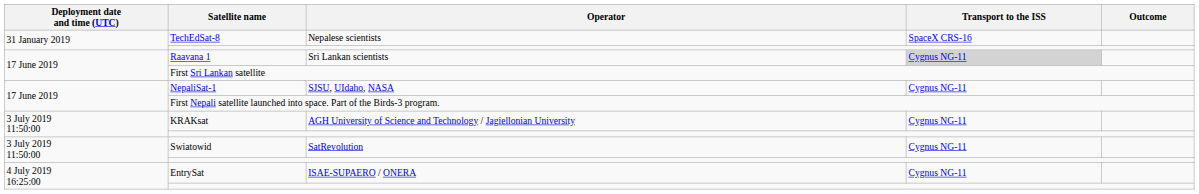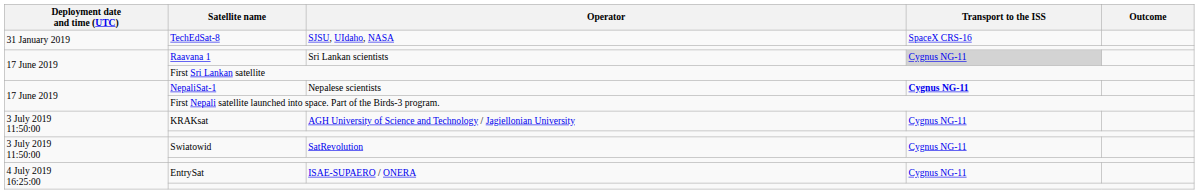 <table class="wikitable" style="width: 100%;">
 <tr>
 <th scope="col">Deployment date<br>and time (<a href='#'>UTC</a>)</th>
 <th scope="col">Satellite name</th>
 <th scope="col">Operator</th>
 <th scope="col">Transport to the ISS</th>
 <th scope="col">Outcome</th>
 </tr>
 <tr>
 <td rowspan=2>31 January 2019</td>
 <td> <a href='#'>TechEdSat-8</a></td>
-<td>Nepalese scientists</td>
+<td><a href='#'>SJSU</a>, <a href='#'>UIdaho</a>, <a href='#'>NASA</a></td>
 <td><a href='#'>SpaceX CRS-16</a></td>
 <td></td>
 </tr>
 <tr>
 <td colspan=4></td>
 </tr>
 <tr>
 <td rowspan=2>17 June 2019</td>
 <td> <a href='#'>Raavana 1</a></td>
 <td>Sri Lankan scientists</td>
 <td style="background: lightgrey;"><a href='#'>Cygnus NG-11</a></td>
 <td></td>
 </tr>
 <tr>
 <td colspan=4>First <a href='#'>Sri Lankan</a> satellite</td>
 </tr>
 <tr>
 <td rowspan=2>17 June 2019</td>
 <td> <a href='#'>NepaliSat-1</a></td>
-<td><a href='#'>SJSU</a>, <a href='#'>UIdaho</a>, <a href='#'>NASA</a></td>
-<td><a href='#'>Cygnus NG-11</a></td>
+<td>Nepalese scientists</td>
+<td><strong><a href='#'>Cygnus NG-11</a></strong></td>
 <td></td>
 </tr>
 <tr>
 <td colspan=4>First <a href='#'>Nepali</a> satellite launched into space. Part of the Birds-3 program.</td>
 </tr>
 <tr>
 <td rowspan=2>3 July 2019 <br> 11:50:00</td>
 <td> KRAKsat</td>
 <td><a href='#'>AGH University of Science and Technology</a> / <a href='#'>Jagiellonian University</a></td>
 <td><a href='#'>Cygnus NG-11</a></td>
 <td></td>
 </tr>
 <tr>
 <td colspan=4></td>
 </tr>
 <tr>
 <td rowspan=2>3 July 2019 <br> 11:50:00</td>
 <td> Swiatowid</td>
 <td><a href='#'>SatRevolution</a></td>
 <td><a href='#'>Cygnus NG-11</a></td>
 <td></td>
 </tr>
 <tr>
 <td colspan=4></td>
 </tr>
 <tr>
 <td rowspan=2>4 July 2019 <br> 16:25:00</td>
 <td> EntrySat</td>
 <td><a href='#'>ISAE-SUPAERO</a> / <a href='#'>ONERA</a></td>
 <td><a href='#'>Cygnus NG-11</a></td>
 <td></td>
 </tr>
 <tr>
 <td colspan=4></td>
 </tr>
 </table>
